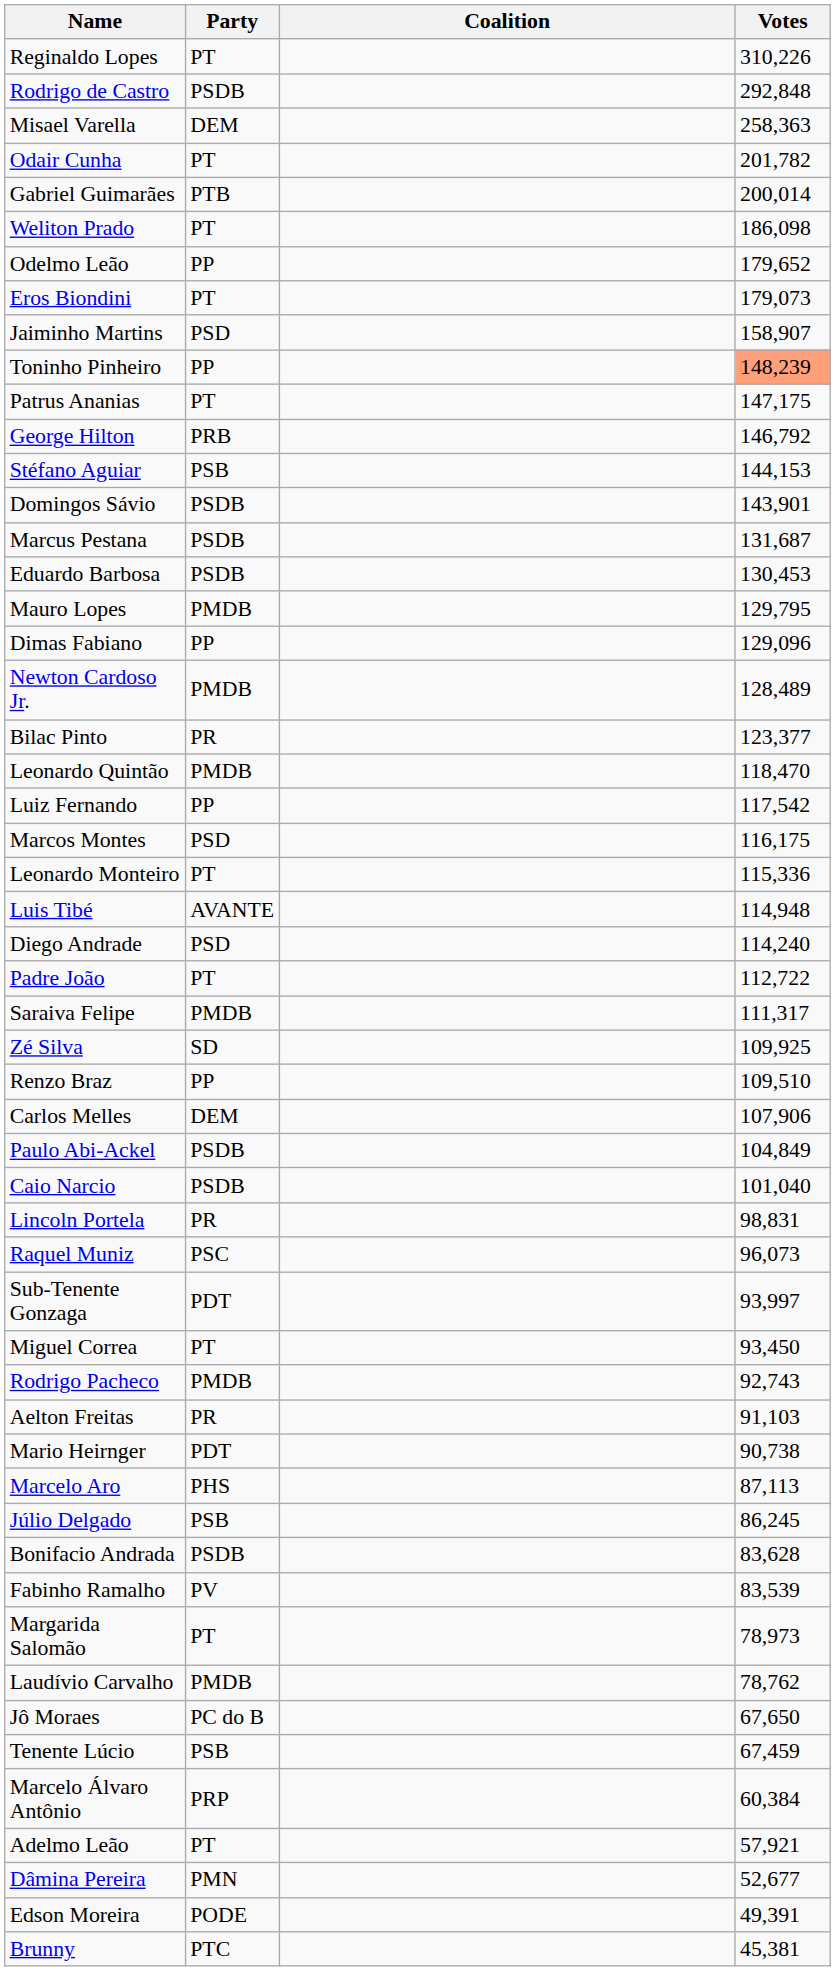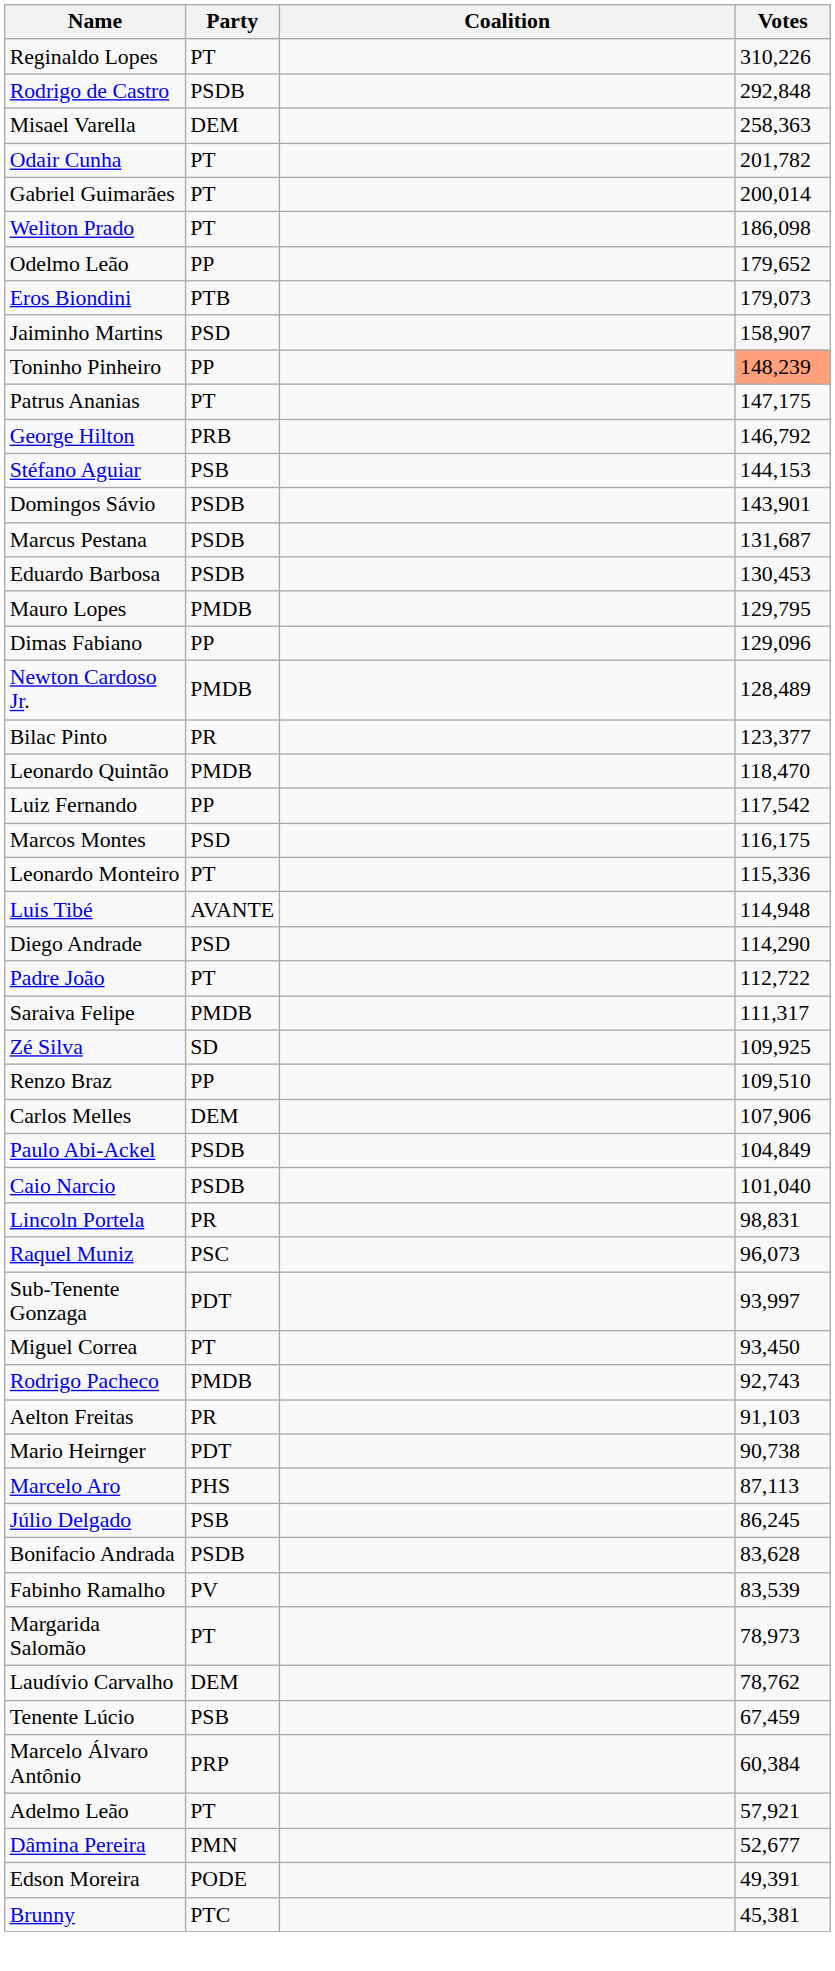 <table class="wikitable sortable">
 <tr>
 <th style="width:165px;">Name</th>
 <th style="width:50px;">Party</th>
 <th style="width:515px;">Coalition</th>
 <th style="width:70px;">Votes</th>
 </tr>
 <tr>
 <td>Reginaldo Lopes</td>
 <td>PT</td>
 <td></td>
 <td>310,226</td>
 </tr>
 <tr>
 <td><a href='#'>Rodrigo de Castro</a></td>
 <td>PSDB</td>
 <td></td>
 <td>292,848</td>
 </tr>
 <tr>
 <td>Misael Varella</td>
 <td>DEM</td>
 <td></td>
 <td>258,363</td>
 </tr>
 <tr>
 <td><a href='#'>Odair Cunha</a></td>
 <td>PT</td>
 <td></td>
 <td>201,782</td>
 </tr>
 <tr>
 <td>Gabriel Guimarães</td>
-<td>PTB</td>
+<td>PT</td>
 <td></td>
 <td>200,014</td>
 </tr>
 <tr>
 <td><a href='#'>Weliton Prado</a></td>
 <td>PT</td>
 <td></td>
 <td>186,098</td>
 </tr>
 <tr>
 <td>Odelmo Leão</td>
 <td>PP</td>
 <td></td>
 <td>179,652</td>
 </tr>
 <tr>
 <td><a href='#'>Eros Biondini</a></td>
-<td>PT</td>
+<td>PTB</td>
 <td></td>
 <td>179,073</td>
 </tr>
 <tr>
 <td>Jaiminho Martins</td>
 <td>PSD</td>
 <td></td>
 <td>158,907</td>
 </tr>
 <tr>
 <td>Toninho Pinheiro</td>
 <td>PP</td>
 <td></td>
 <td style="background: lightsalmon;">148,239</td>
 </tr>
 <tr>
 <td>Patrus Ananias</td>
 <td>PT</td>
 <td></td>
 <td>147,175</td>
 </tr>
 <tr>
 <td><a href='#'>George Hilton</a></td>
 <td>PRB</td>
 <td></td>
 <td>146,792</td>
 </tr>
 <tr>
 <td><a href='#'>Stéfano Aguiar</a></td>
 <td>PSB</td>
 <td></td>
 <td>144,153</td>
 </tr>
 <tr>
 <td>Domingos Sávio</td>
 <td>PSDB</td>
 <td></td>
 <td>143,901</td>
 </tr>
 <tr>
 <td>Marcus Pestana</td>
 <td>PSDB</td>
 <td></td>
 <td>131,687</td>
 </tr>
 <tr>
 <td>Eduardo Barbosa</td>
 <td>PSDB</td>
 <td></td>
 <td>130,453</td>
 </tr>
 <tr>
 <td>Mauro Lopes</td>
 <td>PMDB</td>
 <td></td>
 <td>129,795</td>
 </tr>
 <tr>
 <td>Dimas Fabiano</td>
 <td>PP</td>
 <td></td>
 <td>129,096</td>
 </tr>
 <tr>
 <td><a href='#'>Newton Cardoso Jr</a>.</td>
 <td>PMDB</td>
 <td></td>
 <td>128,489</td>
 </tr>
 <tr>
 <td>Bilac Pinto</td>
 <td>PR</td>
 <td></td>
 <td>123,377</td>
 </tr>
 <tr>
 <td>Leonardo Quintão</td>
 <td>PMDB</td>
 <td></td>
 <td>118,470</td>
 </tr>
 <tr>
 <td>Luiz Fernando</td>
 <td>PP</td>
 <td></td>
 <td>117,542</td>
 </tr>
 <tr>
 <td>Marcos Montes</td>
 <td>PSD</td>
 <td></td>
 <td>116,175</td>
 </tr>
 <tr>
 <td>Leonardo Monteiro</td>
 <td>PT</td>
 <td></td>
 <td>115,336</td>
 </tr>
 <tr>
 <td><a href='#'>Luis Tibé</a></td>
 <td>AVANTE</td>
 <td></td>
 <td>114,948</td>
 </tr>
 <tr>
 <td>Diego Andrade</td>
 <td>PSD</td>
 <td></td>
-<td>114,240</td>
+<td>114,290</td>
 </tr>
 <tr>
 <td><a href='#'>Padre João</a></td>
 <td>PT</td>
 <td></td>
 <td>112,722</td>
 </tr>
 <tr>
 <td>Saraiva Felipe</td>
 <td>PMDB</td>
 <td></td>
 <td>111,317</td>
 </tr>
 <tr>
 <td><a href='#'>Zé Silva</a></td>
 <td>SD</td>
 <td></td>
 <td>109,925</td>
 </tr>
 <tr>
 <td>Renzo Braz</td>
 <td>PP</td>
 <td></td>
 <td>109,510</td>
 </tr>
 <tr>
 <td>Carlos Melles</td>
 <td>DEM</td>
 <td></td>
 <td>107,906</td>
 </tr>
 <tr>
 <td><a href='#'>Paulo Abi-Ackel</a></td>
 <td>PSDB</td>
 <td></td>
 <td>104,849</td>
 </tr>
 <tr>
 <td><a href='#'>Caio Narcio</a></td>
 <td>PSDB</td>
 <td></td>
 <td>101,040</td>
 </tr>
 <tr>
 <td><a href='#'>Lincoln Portela</a></td>
 <td>PR</td>
 <td></td>
 <td>98,831</td>
 </tr>
 <tr>
 <td><a href='#'>Raquel Muniz</a></td>
 <td>PSC</td>
 <td></td>
 <td>96,073</td>
 </tr>
 <tr>
 <td>Sub-Tenente Gonzaga</td>
 <td>PDT</td>
 <td></td>
 <td>93,997</td>
 </tr>
 <tr>
 <td>Miguel Correa</td>
 <td>PT</td>
 <td></td>
 <td>93,450</td>
 </tr>
 <tr>
 <td><a href='#'>Rodrigo Pacheco</a></td>
 <td>PMDB</td>
 <td></td>
 <td>92,743</td>
 </tr>
 <tr>
 <td>Aelton Freitas</td>
 <td>PR</td>
 <td></td>
 <td>91,103</td>
 </tr>
 <tr>
 <td>Mario Heirnger</td>
 <td>PDT</td>
 <td></td>
 <td>90,738</td>
 </tr>
 <tr>
 <td><a href='#'>Marcelo Aro</a></td>
 <td>PHS</td>
 <td></td>
 <td>87,113</td>
 </tr>
 <tr>
 <td><a href='#'>Júlio Delgado</a></td>
 <td>PSB</td>
 <td></td>
 <td>86,245</td>
 </tr>
 <tr>
 <td>Bonifacio Andrada</td>
 <td>PSDB</td>
 <td></td>
 <td>83,628</td>
 </tr>
 <tr>
 <td>Fabinho Ramalho</td>
 <td>PV</td>
 <td></td>
 <td>83,539</td>
 </tr>
 <tr>
 <td>Margarida Salomão</td>
 <td>PT</td>
 <td></td>
 <td>78,973</td>
 </tr>
 <tr>
 <td>Laudívio Carvalho</td>
-<td>PMDB</td>
+<td>DEM</td>
 <td></td>
 <td>78,762</td>
-</tr>
-<tr>
-<td>Jô Moraes</td>
-<td>PC do B</td>
-<td></td>
-<td>67,650</td>
 </tr>
 <tr>
 <td>Tenente Lúcio</td>
 <td>PSB</td>
 <td></td>
 <td>67,459</td>
 </tr>
 <tr>
 <td>Marcelo Álvaro Antônio</td>
 <td>PRP</td>
 <td></td>
 <td>60,384</td>
 </tr>
 <tr>
 <td>Adelmo Leão</td>
 <td>PT</td>
 <td></td>
 <td>57,921</td>
 </tr>
 <tr>
 <td><a href='#'>Dâmina Pereira</a></td>
 <td>PMN</td>
 <td></td>
 <td>52,677</td>
 </tr>
 <tr>
 <td>Edson Moreira</td>
 <td>PODE</td>
 <td></td>
 <td>49,391</td>
 </tr>
 <tr>
 <td><a href='#'>Brunny</a></td>
 <td>PTC</td>
 <td></td>
 <td>45,381</td>
 </tr>
 </table>
